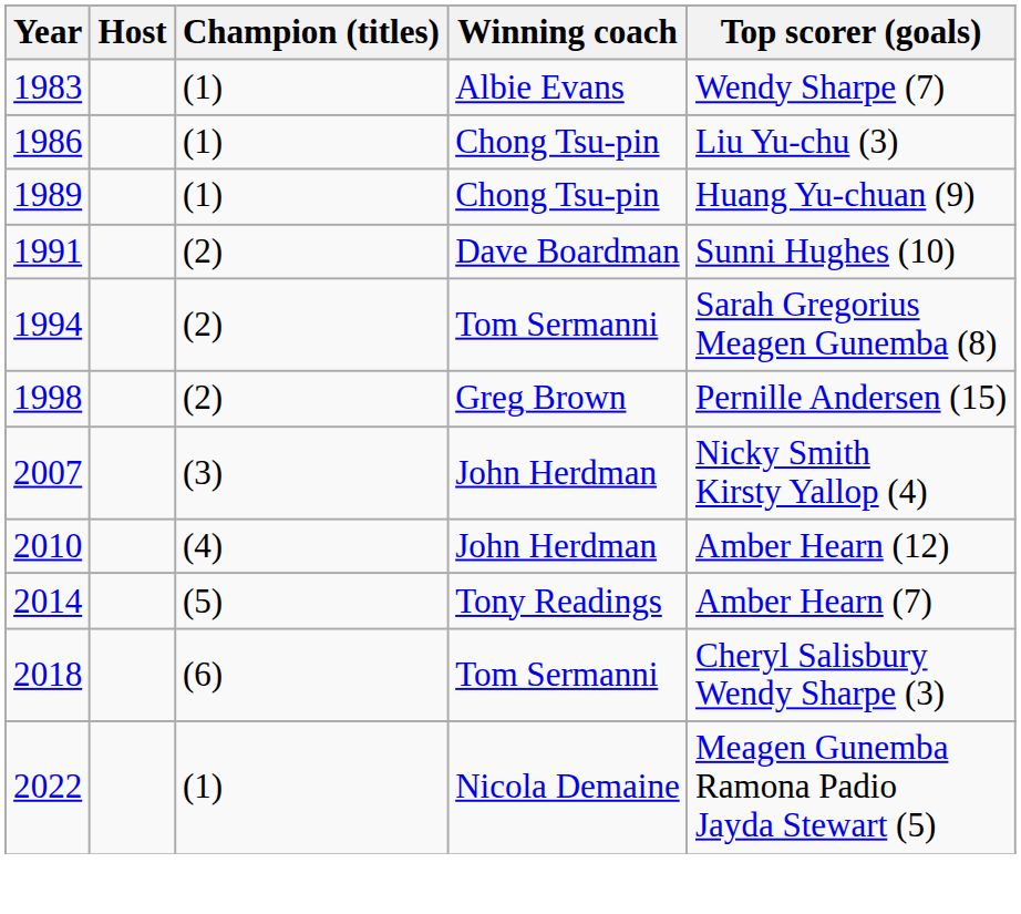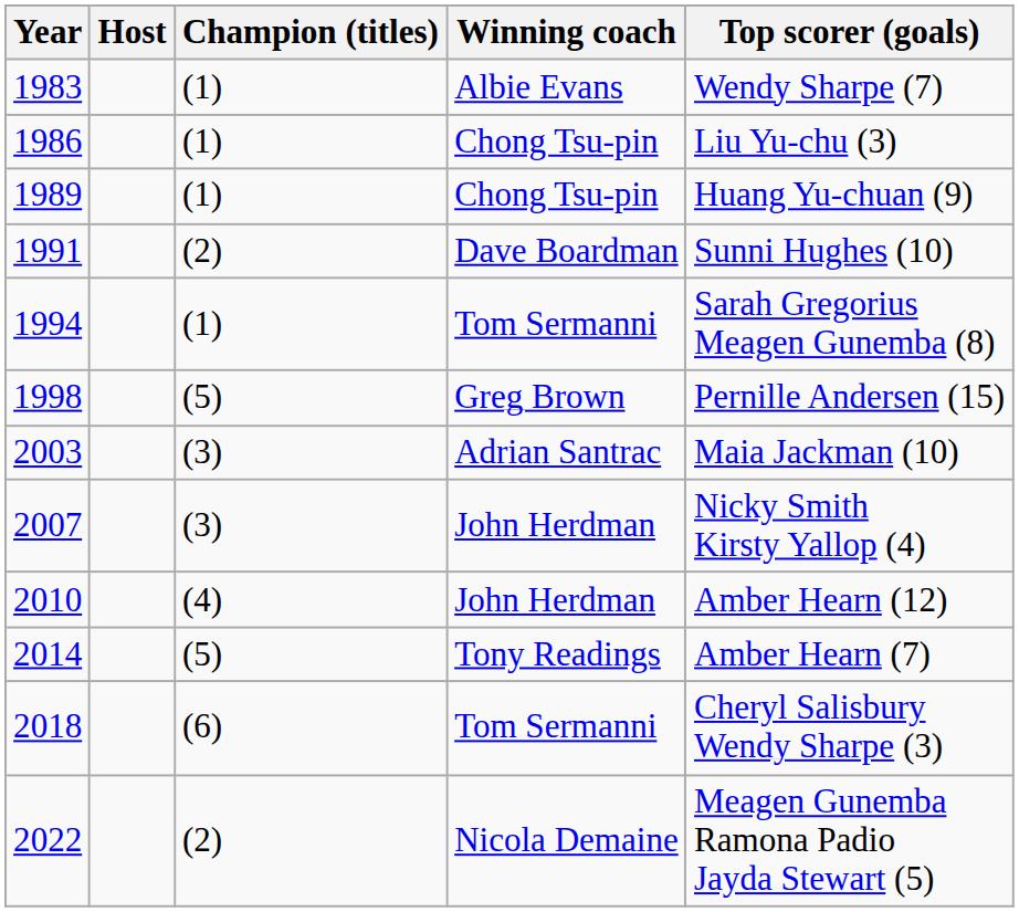 <table class=wikitable>
 <tr>
 <th>Year</th>
 <th>Host</th>
 <th>Champion (titles)</th>
 <th>Winning coach</th>
 <th>Top scorer (goals)</th>
 </tr>
 <tr>
 <td><a href='#'>1983</a></td>
 <td></td>
 <td> (1)</td>
 <td> <a href='#'>Albie Evans</a></td>
 <td> <a href='#'>Wendy Sharpe</a> (7)</td>
 </tr>
 <tr>
 <td><a href='#'>1986</a></td>
 <td></td>
 <td> (1)</td>
 <td> <a href='#'>Chong Tsu-pin</a></td>
 <td> <a href='#'>Liu Yu-chu</a> (3)</td>
 </tr>
 <tr>
 <td><a href='#'>1989</a></td>
 <td></td>
 <td> (1)</td>
 <td> <a href='#'>Chong Tsu-pin</a></td>
 <td> <a href='#'>Huang Yu-chuan</a> (9)</td>
 </tr>
 <tr>
 <td><a href='#'>1991</a></td>
 <td></td>
 <td> (2)</td>
 <td> <a href='#'>Dave Boardman</a></td>
 <td> <a href='#'>Sunni Hughes</a> (10)</td>
 </tr>
 <tr>
 <td><a href='#'>1994</a></td>
 <td></td>
-<td> (2)</td>
+<td> (1)</td>
 <td> <a href='#'>Tom Sermanni</a></td>
 <td> <a href='#'>Sarah Gregorius</a><br> <a href='#'>Meagen Gunemba</a> (8)</td>
 </tr>
 <tr>
 <td><a href='#'>1998</a></td>
 <td></td>
-<td> (2)</td>
+<td> (5)</td>
 <td> <a href='#'>Greg Brown</a></td>
 <td> <a href='#'>Pernille Andersen</a> (15)</td>
+</tr>
+<tr>
+<td><a href='#'>2003</a></td>
+<td></td>
+<td> (3)</td>
+<td> <a href='#'>Adrian Santrac</a></td>
+<td> <a href='#'>Maia Jackman</a> (10)</td>
 </tr>
 <tr>
 <td><a href='#'>2007</a></td>
 <td></td>
 <td> (3)</td>
 <td> <a href='#'>John Herdman</a></td>
 <td> <a href='#'>Nicky Smith</a><br> <a href='#'>Kirsty Yallop</a> (4)</td>
 </tr>
 <tr>
 <td><a href='#'>2010</a></td>
 <td></td>
 <td> (4)</td>
 <td> <a href='#'>John Herdman</a></td>
 <td> <a href='#'>Amber Hearn</a> (12)</td>
 </tr>
 <tr>
 <td><a href='#'>2014</a></td>
 <td></td>
 <td> (5)</td>
 <td> <a href='#'>Tony Readings</a></td>
 <td> <a href='#'>Amber Hearn</a> (7)</td>
 </tr>
 <tr>
 <td><a href='#'>2018</a></td>
 <td></td>
 <td> (6)</td>
 <td> <a href='#'>Tom Sermanni</a></td>
 <td> <a href='#'>Cheryl Salisbury</a><br> <a href='#'>Wendy Sharpe</a> (3)</td>
 </tr>
 <tr>
 <td><a href='#'>2022</a></td>
 <td></td>
-<td> (1)</td>
+<td> (2)</td>
 <td> <a href='#'>Nicola Demaine</a></td>
 <td> <a href='#'>Meagen Gunemba</a><br> Ramona Padio<br> <a href='#'>Jayda Stewart</a> (5)</td>
 </tr>
 </table>
